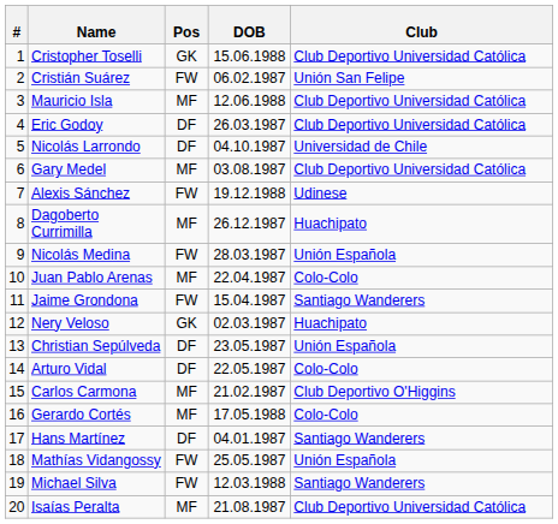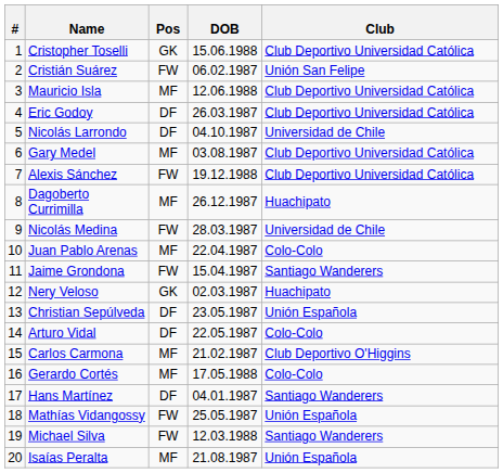 <table class="wikitable">
 <tr>
 <th bgcolor="#DDDDFF" width="4%"><br> # </th>
 <th bgcolor="#DDDDFF" width="25%"><br>Name</th>
 <th bgcolor="#DDDDFF" width="8%"><br>Pos</th>
 <th bgcolor="#DDDDFF" width="15%"><br>DOB</th>
 <th bgcolor="#DDDDFF" width="48%"><br>Club</th>
 </tr>
 <tr>
 <td align=right>1</td>
 <td><a href='#'>Cristopher Toselli</a></td>
 <td align=center>GK</td>
 <td align=center>15.06.1988</td>
 <td><a href='#'>Club Deportivo Universidad Católica</a> </td>
 </tr>
 <tr>
 <td align=right>2</td>
 <td><a href='#'>Cristián Suárez</a></td>
 <td align=center>FW</td>
 <td align=center>06.02.1987</td>
 <td><a href='#'>Unión San Felipe</a> </td>
 </tr>
 <tr>
 <td align=right>3</td>
 <td><a href='#'>Mauricio Isla</a></td>
 <td align=center>MF</td>
 <td align=center>12.06.1988</td>
 <td><a href='#'>Club Deportivo Universidad Católica</a> </td>
 </tr>
 <tr>
 <td align=right>4</td>
 <td><a href='#'>Eric Godoy</a></td>
 <td align=center>DF</td>
 <td align=center>26.03.1987</td>
 <td><a href='#'>Club Deportivo Universidad Católica</a> </td>
 </tr>
 <tr>
 <td align=right>5</td>
 <td><a href='#'>Nicolás Larrondo</a></td>
 <td align=center>DF</td>
 <td align=center>04.10.1987</td>
 <td><a href='#'>Universidad de Chile</a> </td>
 </tr>
 <tr>
 <td align=right>6</td>
 <td><a href='#'>Gary Medel</a></td>
 <td align=center>MF</td>
 <td align=center>03.08.1987</td>
 <td><a href='#'>Club Deportivo Universidad Católica</a> </td>
 </tr>
 <tr>
 <td align=right>7</td>
 <td><a href='#'>Alexis Sánchez</a></td>
 <td align=center>FW</td>
 <td align=center>19.12.1988</td>
-<td><a href='#'>Udinese</a> </td>
+<td><a href='#'>Club Deportivo Universidad Católica</a> </td>
 </tr>
 <tr>
 <td align=right>8</td>
 <td><a href='#'>Dagoberto Currimilla</a></td>
 <td align=center>MF</td>
 <td align=center>26.12.1987</td>
 <td><a href='#'>Huachipato</a> </td>
 </tr>
 <tr>
 <td align=right>9</td>
 <td><a href='#'>Nicolás Medina</a></td>
 <td align=center>FW</td>
 <td align=center>28.03.1987</td>
-<td><a href='#'>Unión Española</a> </td>
+<td><a href='#'>Universidad de Chile</a> </td>
 </tr>
 <tr>
 <td align=right>10</td>
 <td><a href='#'>Juan Pablo Arenas</a></td>
 <td align=center>MF</td>
 <td align=center>22.04.1987</td>
 <td><a href='#'>Colo-Colo</a> </td>
 </tr>
 <tr>
 <td align=right>11</td>
 <td><a href='#'>Jaime Grondona</a></td>
 <td align=center>FW</td>
 <td align=center>15.04.1987</td>
 <td><a href='#'>Santiago Wanderers</a> </td>
 </tr>
 <tr>
 <td align=right>12</td>
 <td><a href='#'>Nery Veloso</a></td>
 <td align=center>GK</td>
 <td align=center>02.03.1987</td>
 <td><a href='#'>Huachipato</a> </td>
 </tr>
 <tr>
 <td align=right>13</td>
 <td><a href='#'>Christian Sepúlveda</a></td>
 <td align=center>DF</td>
 <td align=center>23.05.1987</td>
 <td><a href='#'>Unión Española</a> </td>
 </tr>
 <tr>
 <td align=right>14</td>
 <td><a href='#'>Arturo Vidal</a></td>
 <td align=center>DF</td>
 <td align=center>22.05.1987</td>
 <td><a href='#'>Colo-Colo</a> </td>
 </tr>
 <tr>
 <td align=right>15</td>
 <td><a href='#'>Carlos Carmona</a></td>
 <td align=center>MF</td>
 <td align=center>21.02.1987</td>
 <td><a href='#'>Club Deportivo O'Higgins</a> </td>
 </tr>
 <tr>
 <td align=right>16</td>
 <td><a href='#'>Gerardo Cortés</a></td>
 <td align=center>MF</td>
 <td align=center>17.05.1988</td>
 <td><a href='#'>Colo-Colo</a> </td>
 </tr>
 <tr>
 <td align=right>17</td>
 <td><a href='#'>Hans Martínez</a></td>
 <td align=center>DF</td>
 <td align=center>04.01.1987</td>
 <td><a href='#'>Santiago Wanderers</a> </td>
 </tr>
 <tr>
 <td align=right>18</td>
 <td><a href='#'>Mathías Vidangossy</a></td>
 <td align=center>FW</td>
 <td align=center>25.05.1987</td>
 <td><a href='#'>Unión Española</a> </td>
 </tr>
 <tr>
 <td align=right>19</td>
 <td><a href='#'>Michael Silva</a></td>
 <td align=center>FW</td>
 <td align=center>12.03.1988</td>
 <td><a href='#'>Santiago Wanderers</a> </td>
 </tr>
 <tr>
 <td align=right>20</td>
 <td><a href='#'>Isaías Peralta</a></td>
 <td align=center>MF</td>
 <td align=center>21.08.1987</td>
-<td><a href='#'>Club Deportivo Universidad Católica</a> </td>
+<td><a href='#'>Unión Española</a> </td>
 </tr>
 </table>
